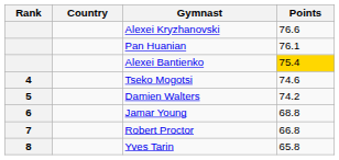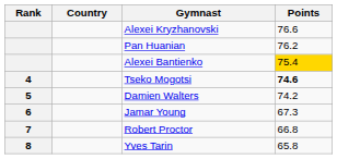 <table class="wikitable" width=500>
 <tr bgcolor="#efefef">
 <th>Rank</th>
 <th>Country</th>
 <th>Gymnast</th>
 <th>Points</th>
 </tr>
 <tr>
 <th></th>
 <td></td>
 <td><a href='#'>Alexei Kryzhanovski</a></td>
 <td>76.6</td>
 </tr>
 <tr>
 <th></th>
 <td></td>
 <td><a href='#'>Pan Huanian</a></td>
-<td>76.1</td>
+<td>76.2</td>
 </tr>
 <tr>
 <th></th>
 <td></td>
 <td><a href='#'>Alexei Bantienko</a></td>
 <td style="background: gold;">75.4</td>
 </tr>
 <tr>
 <th>4</th>
 <td></td>
 <td><a href='#'>Tseko Mogotsi</a></td>
-<td>74.6</td>
+<td><strong>74.6</strong></td>
 </tr>
 <tr>
 <th>5</th>
 <td></td>
 <td><a href='#'>Damien Walters</a></td>
 <td>74.2</td>
 </tr>
 <tr>
 <th>6</th>
 <td></td>
 <td><a href='#'>Jamar Young</a></td>
-<td>68.8</td>
+<td>67.3</td>
 </tr>
 <tr>
 <th>7</th>
 <td></td>
 <td><a href='#'>Robert Proctor</a></td>
 <td>66.8</td>
 </tr>
 <tr>
 <th>8</th>
 <td></td>
 <td><a href='#'>Yves Tarin</a></td>
 <td>65.8</td>
 </tr>
 </table>
